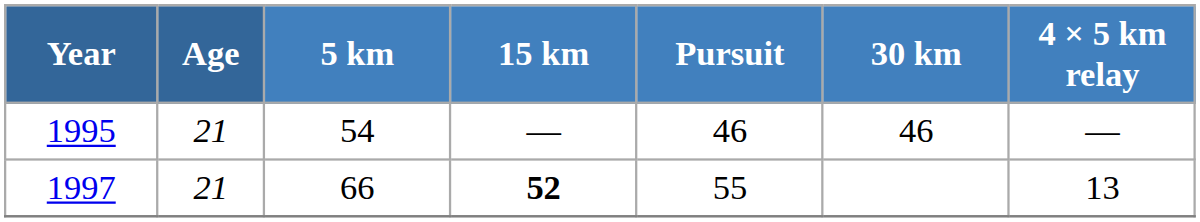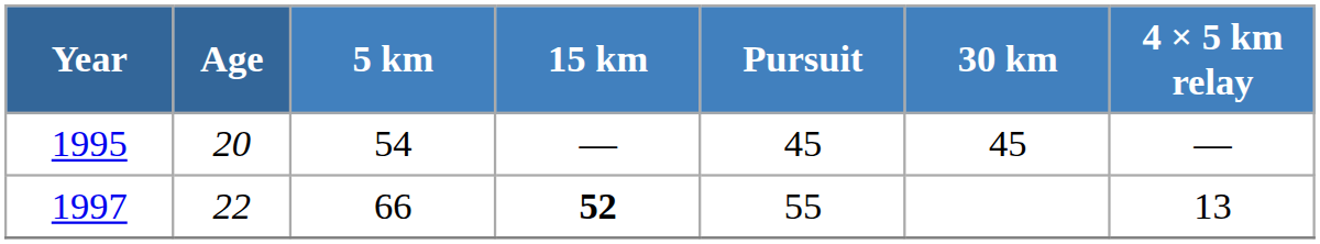 <table class="wikitable" style="font-size:95%; text-align:center; border:grey solid 1px; border-collapse:collapse; background:#ffffff;">
 <tr>
 <th style="background-color:#369; color:white; width:60px;"> Year </th>
 <th style="background-color:#369; color:white; width:40px;"> Age </th>
 <th style="background-color:#4180be; color:white; width:75px;"> 5 km </th>
 <th style="background-color:#4180be; color:white; width:75px;"> 15 km </th>
 <th style="background-color:#4180be; color:white; width:75px;"> Pursuit </th>
 <th style="background-color:#4180be; color:white; width:75px;"> 30 km </th>
 <th style="background-color:#4180be; color:white; width:75px;"> 4 × 5 km <br> relay </th>
 </tr>
 <tr>
 <td><a href='#'>1995</a></td>
-<td><em>21</em></td>
+<td><em>20</em></td>
 <td>54</td>
 <td>—</td>
-<td>46</td>
-<td>46</td>
+<td>45</td>
+<td>45</td>
 <td>—</td>
 </tr>
 <tr>
 <td><a href='#'>1997</a></td>
-<td><em>21</em></td>
+<td><em>22</em></td>
 <td>66</td>
 <td><strong>52</strong></td>
 <td>55</td>
 <td></td>
 <td>13</td>
 </tr>
 <tr>
 </tr>
 </table>
